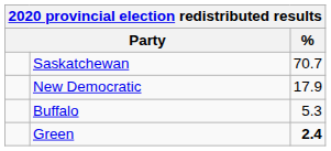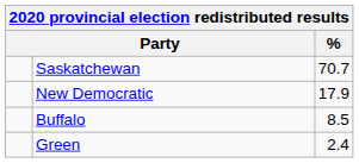 <table class="wikitable">
 <tr>
 <th colspan="4"><a href='#'>2020 provincial election</a> redistributed results</th>
 </tr>
 <tr>
 <th bgcolor="#DDDDFF" width="130px" colspan="2">Party</th>
 <th bgcolor="#DDDDFF" width="30px">%</th>
 </tr>
 <tr>
 <td> </td>
 <td><a href='#'>Saskatchewan</a></td>
 <td align=right>70.7</td>
 </tr>
 <tr>
 <td> </td>
 <td><a href='#'>New Democratic</a></td>
 <td align=right>17.9</td>
 </tr>
 <tr>
 <td> </td>
 <td><a href='#'>Buffalo</a></td>
-<td align=right>5.3</td>
+<td align=right>8.5</td>
 </tr>
 <tr>
 <td> </td>
 <td><a href='#'>Green</a></td>
-<td align=right><strong>2.4</strong></td>
+<td align=right>2.4</td>
 </tr>
 </table>
